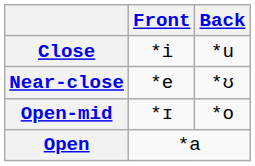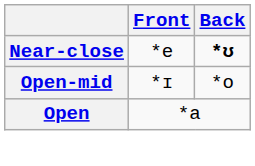 <table class="wikitable" style="text-align:center">
 <tr>
 <th></th>
 <th><a href='#'>Front</a></th>
 <th><a href='#'>Back</a></th>
 </tr>
 <tr>
-<th><a href='#'>Close</a></th>
-<td>*i</td>
-<td>*u</td>
-</tr>
-<tr>
 <th><a href='#'>Near-close</a></th>
 <td>*e</td>
-<td>*ʊ</td>
+<td><strong>*ʊ</strong></td>
 </tr>
 <tr>
 <th><a href='#'>Open-mid</a></th>
 <td>*ɪ</td>
 <td>*o</td>
 </tr>
 <tr>
 <th><a href='#'>Open</a></th>
 <td colspan="2">*a</td>
 </tr>
 </table>
